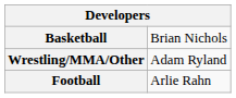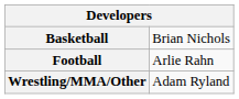 <table class="wikitable">
 <tr>
 <th colspan="2">Developers</th>
 </tr>
 <tr>
 <th>Basketball</th>
 <td>Brian Nichols</td>
 </tr>
 <tr>
+<th>Football</th>
+<td>Arlie Rahn</td>
+</tr>
+<tr>
 <th>Wrestling/MMA/Other</th>
 <td>Adam Ryland</td>
 </tr>
-<tr>
-<th>Football</th>
-<td>Arlie Rahn</td>
-</tr>
 </table>
